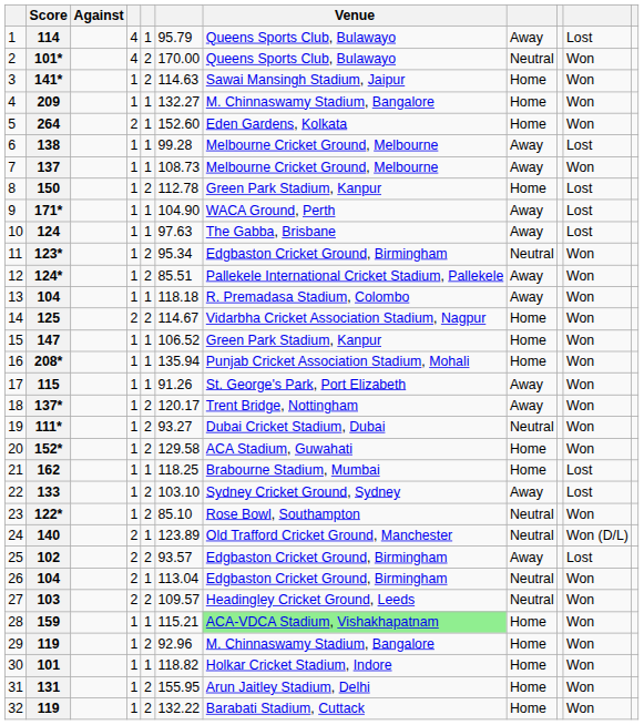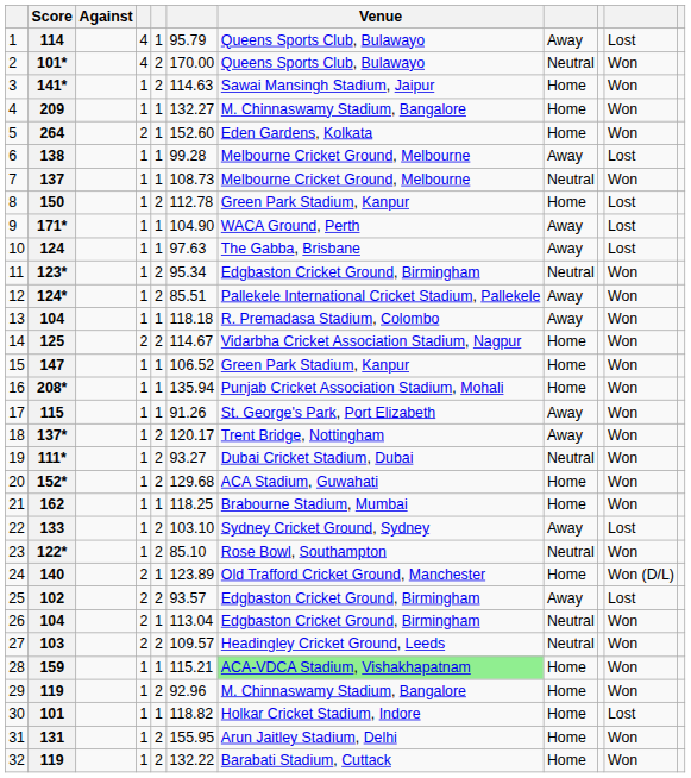 <table class="wikitable sortable plainrowheaders">
 <tr>
 <th></th>
 <th>Score</th>
 <th>Against</th>
 <th><a href='#'></a></th>
 <th><a href='#'></a></th>
 <th><a href='#'></a></th>
 <th>Venue</th>
 <th></th>
 <th></th>
 <th></th>
 <th></th>
 </tr>
 <tr>
 <td>1</td>
 <th scope="row"> 114</th>
 <td></td>
 <td>4</td>
 <td>1</td>
 <td>95.79</td>
 <td><a href='#'>Queens Sports Club</a>, <a href='#'>Bulawayo</a></td>
 <td>Away</td>
 <td></td>
 <td>Lost</td>
 <td></td>
 </tr>
 <tr>
 <td>2</td>
 <th scope="row"> 101* </th>
 <td></td>
 <td>4</td>
 <td>2</td>
 <td>170.00</td>
 <td><a href='#'>Queens Sports Club</a>, <a href='#'>Bulawayo</a></td>
 <td>Neutral</td>
 <td></td>
 <td>Won</td>
 <td></td>
 </tr>
 <tr>
 <td>3</td>
 <th scope="row"> 141* </th>
 <td></td>
 <td>1</td>
 <td>2</td>
 <td>114.63</td>
 <td><a href='#'>Sawai Mansingh Stadium</a>, <a href='#'>Jaipur</a></td>
 <td>Home</td>
 <td></td>
 <td>Won</td>
 <td></td>
 </tr>
 <tr>
 <td>4</td>
 <th scope="row"> 209 </th>
 <td></td>
 <td>1</td>
 <td>1</td>
 <td>132.27</td>
 <td><a href='#'>M. Chinnaswamy Stadium</a>, <a href='#'>Bangalore</a></td>
 <td>Home</td>
 <td></td>
 <td>Won</td>
 <td></td>
 </tr>
 <tr>
 <td>5</td>
 <th scope="row"> 264 </th>
 <td></td>
 <td>2</td>
 <td>1</td>
 <td>152.60</td>
 <td><a href='#'>Eden Gardens</a>, <a href='#'>Kolkata</a></td>
 <td>Home</td>
 <td></td>
 <td>Won</td>
 <td></td>
 </tr>
 <tr>
 <td>6</td>
 <th scope="row"> 138</th>
 <td></td>
 <td>1</td>
 <td>1</td>
 <td>99.28</td>
 <td><a href='#'>Melbourne Cricket Ground</a>, <a href='#'>Melbourne</a></td>
 <td>Away</td>
 <td></td>
 <td>Lost</td>
 <td></td>
 </tr>
 <tr>
 <td>7</td>
 <th scope="row"> 137 </th>
 <td></td>
 <td>1</td>
 <td>1</td>
 <td>108.73</td>
 <td><a href='#'>Melbourne Cricket Ground</a>, <a href='#'>Melbourne</a></td>
-<td>Away</td>
+<td>Neutral</td>
 <td></td>
 <td>Won</td>
 <td></td>
 </tr>
 <tr>
 <td>8</td>
 <th scope="row"> 150</th>
 <td></td>
 <td>1</td>
 <td>2</td>
 <td>112.78</td>
 <td><a href='#'>Green Park Stadium</a>, <a href='#'>Kanpur</a></td>
 <td>Home</td>
 <td></td>
 <td>Lost</td>
 <td></td>
 </tr>
 <tr>
 <td>9</td>
 <th scope="row"> 171*</th>
 <td></td>
 <td>1</td>
 <td>1</td>
 <td>104.90</td>
 <td><a href='#'>WACA Ground</a>, <a href='#'>Perth</a></td>
 <td>Away</td>
 <td></td>
 <td>Lost</td>
 <td></td>
 </tr>
 <tr>
 <td>10</td>
 <th scope="row"> 124 </th>
 <td></td>
 <td>1</td>
 <td>1</td>
 <td>97.63</td>
 <td><a href='#'>The Gabba</a>, <a href='#'>Brisbane</a></td>
 <td>Away</td>
 <td></td>
 <td>Lost</td>
 <td></td>
 </tr>
 <tr>
 <td>11</td>
 <th scope="row"> 123* </th>
 <td></td>
 <td>1</td>
 <td>2</td>
 <td>95.34</td>
 <td><a href='#'>Edgbaston Cricket Ground</a>, <a href='#'>Birmingham</a></td>
 <td>Neutral</td>
 <td></td>
 <td>Won</td>
 <td></td>
 </tr>
 <tr>
 <td>12</td>
 <th scope="row"> 124*</th>
 <td></td>
 <td>1</td>
 <td>2</td>
 <td>85.51</td>
 <td><a href='#'>Pallekele International Cricket Stadium</a>, <a href='#'>Pallekele</a></td>
 <td>Away</td>
 <td></td>
 <td>Won</td>
 <td></td>
 </tr>
 <tr>
 <td>13</td>
 <th scope="row"> 104</th>
 <td></td>
 <td>1</td>
 <td>1</td>
 <td>118.18</td>
 <td><a href='#'>R. Premadasa Stadium</a>, <a href='#'>Colombo</a></td>
 <td>Away</td>
 <td></td>
 <td>Won</td>
 <td></td>
 </tr>
 <tr>
 <td>14</td>
 <th scope="row"> 125 </th>
 <td></td>
 <td>2</td>
 <td>2</td>
 <td>114.67</td>
 <td><a href='#'>Vidarbha Cricket Association Stadium</a>, <a href='#'>Nagpur</a></td>
 <td>Home</td>
 <td></td>
 <td>Won</td>
 <td></td>
 </tr>
 <tr>
 <td>15</td>
 <th scope="row"> 147 </th>
 <td></td>
 <td>1</td>
 <td>1</td>
 <td>106.52</td>
 <td><a href='#'>Green Park Stadium</a>, <a href='#'>Kanpur</a></td>
 <td>Home</td>
 <td></td>
 <td>Won</td>
 <td></td>
 </tr>
 <tr>
 <td>16</td>
 <th scope="row"> 208*  </th>
 <td></td>
 <td>1</td>
 <td>1</td>
 <td>135.94</td>
 <td><a href='#'>Punjab Cricket Association Stadium</a>, <a href='#'>Mohali</a></td>
 <td>Home</td>
 <td></td>
 <td>Won</td>
 <td></td>
 </tr>
 <tr>
 <td>17</td>
 <th scope="row"> 115 </th>
 <td></td>
 <td>1</td>
 <td>1</td>
 <td>91.26</td>
 <td><a href='#'>St. George's Park</a>, <a href='#'>Port Elizabeth</a></td>
 <td>Away</td>
 <td></td>
 <td>Won</td>
 <td></td>
 </tr>
 <tr>
 <td>18</td>
 <th scope="row"> 137*</th>
 <td></td>
 <td>1</td>
 <td>2</td>
 <td>120.17</td>
 <td><a href='#'>Trent Bridge</a>, <a href='#'>Nottingham</a></td>
 <td>Away</td>
 <td></td>
 <td>Won</td>
 <td></td>
 </tr>
 <tr>
 <td>19</td>
 <th scope="row"> 111* </th>
 <td></td>
 <td>1</td>
 <td>2</td>
 <td>93.27</td>
 <td><a href='#'>Dubai Cricket Stadium</a>, <a href='#'>Dubai</a></td>
 <td>Neutral</td>
 <td></td>
 <td>Won</td>
 <td></td>
 </tr>
 <tr>
 <td>20</td>
 <th scope="row"> 152*</th>
 <td></td>
 <td>1</td>
 <td>2</td>
-<td>129.58</td>
+<td>129.68</td>
 <td><a href='#'>ACA Stadium</a>, <a href='#'>Guwahati</a></td>
 <td>Home</td>
 <td></td>
 <td>Won</td>
 <td></td>
 </tr>
 <tr>
 <td>21</td>
 <th scope="row"> 162 </th>
 <td></td>
 <td>1</td>
 <td>1</td>
 <td>118.25</td>
 <td><a href='#'>Brabourne Stadium</a>, <a href='#'>Mumbai</a></td>
 <td>Home</td>
 <td></td>
-<td>Lost</td>
+<td>Won</td>
 <td></td>
 </tr>
 <tr>
 <td>22</td>
 <th scope="row"> 133</th>
 <td></td>
 <td>1</td>
 <td>2</td>
 <td>103.10</td>
 <td><a href='#'>Sydney Cricket Ground</a>, <a href='#'>Sydney</a></td>
 <td>Away</td>
 <td></td>
 <td>Lost</td>
 <td></td>
 </tr>
 <tr>
 <td>23</td>
 <th scope="row"> 122* </th>
 <td></td>
 <td>1</td>
 <td>2</td>
 <td>85.10</td>
 <td><a href='#'>Rose Bowl</a>, <a href='#'>Southampton</a></td>
 <td>Neutral</td>
 <td></td>
 <td>Won</td>
 <td></td>
 </tr>
 <tr>
 <td>24</td>
 <th scope="row"> 140 </th>
 <td></td>
 <td>2</td>
 <td>1</td>
 <td>123.89</td>
 <td><a href='#'>Old Trafford Cricket Ground</a>, <a href='#'>Manchester</a></td>
-<td>Neutral</td>
+<td>Home</td>
 <td></td>
 <td>Won (D/L)</td>
 <td></td>
 </tr>
 <tr>
 <td>25</td>
 <th scope="row"> 102</th>
 <td></td>
 <td>2</td>
 <td>2</td>
 <td>93.57</td>
 <td><a href='#'>Edgbaston Cricket Ground</a>, <a href='#'>Birmingham</a></td>
 <td>Away</td>
 <td></td>
 <td>Lost</td>
 <td></td>
 </tr>
 <tr>
 <td>26</td>
 <th scope="row"> 104 </th>
 <td></td>
 <td>2</td>
 <td>1</td>
 <td>113.04</td>
 <td><a href='#'>Edgbaston Cricket Ground</a>, <a href='#'>Birmingham</a></td>
 <td>Neutral</td>
 <td></td>
 <td>Won</td>
 <td></td>
 </tr>
 <tr>
 <td>27</td>
 <th scope="row"> 103 </th>
 <td></td>
 <td>2</td>
 <td>2</td>
 <td>109.57</td>
 <td><a href='#'>Headingley Cricket Ground</a>, <a href='#'>Leeds</a></td>
 <td>Neutral</td>
 <td></td>
 <td>Won</td>
 <td></td>
 </tr>
 <tr>
 <td>28</td>
 <th scope="row"> 159 </th>
 <td></td>
 <td>1</td>
 <td>1</td>
 <td>115.21</td>
 <td style="background: lightgreen;"><a href='#'>ACA-VDCA Stadium</a>, <a href='#'>Vishakhapatnam</a></td>
 <td>Home</td>
 <td></td>
 <td>Won</td>
 <td></td>
 </tr>
 <tr>
 <td>29</td>
 <th scope="row"> 119 </th>
 <td></td>
 <td>1</td>
 <td>2</td>
 <td>92.96</td>
 <td><a href='#'>M. Chinnaswamy Stadium</a>, <a href='#'>Bangalore</a></td>
 <td>Home</td>
 <td></td>
 <td>Won</td>
 <td></td>
 </tr>
 <tr>
 <td>30</td>
 <th scope="row"> 101 </th>
 <td></td>
 <td>1</td>
 <td>1</td>
 <td>118.82</td>
 <td><a href='#'>Holkar Cricket Stadium</a>, <a href='#'>Indore</a></td>
 <td>Home</td>
 <td></td>
-<td>Won</td>
+<td>Lost</td>
 <td></td>
 </tr>
 <tr>
 <td>31</td>
 <th scope="row"> 131  </th>
 <td></td>
 <td>1</td>
 <td>2</td>
 <td>155.95</td>
 <td><a href='#'>Arun Jaitley Stadium</a>, <a href='#'>Delhi</a></td>
 <td>Home</td>
 <td></td>
 <td>Won</td>
 <td></td>
 </tr>
 <tr>
 <td>32</td>
 <th scope="row"> 119  </th>
 <td></td>
 <td>1</td>
 <td>2</td>
 <td>132.22</td>
 <td><a href='#'>Barabati Stadium</a>, <a href='#'>Cuttack</a></td>
 <td>Home</td>
 <td></td>
 <td>Won</td>
 <td></td>
 </tr>
 </table>
